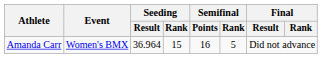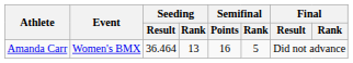 <table class="wikitable" style="font-size:90%;">
 <tr>
 <th rowspan=2>Athlete</th>
 <th rowspan=2>Event</th>
 <th colspan=2>Seeding</th>
 <th colspan=2>Semifinal</th>
 <th colspan=2>Final</th>
 </tr>
 <tr style="font-size:95%">
 <th>Result</th>
 <th>Rank</th>
 <th>Points</th>
 <th>Rank</th>
 <th>Result</th>
 <th>Rank</th>
 </tr>
 <tr align=center>
 <td align=left><a href='#'>Amanda Carr</a></td>
 <td align=left><a href='#'>Women's BMX</a></td>
-<td>36.964</td>
-<td>15</td>
+<td>36.464</td>
+<td>13</td>
 <td>16</td>
 <td>5</td>
 <td colspan=2>Did not advance</td>
 </tr>
 </table>
